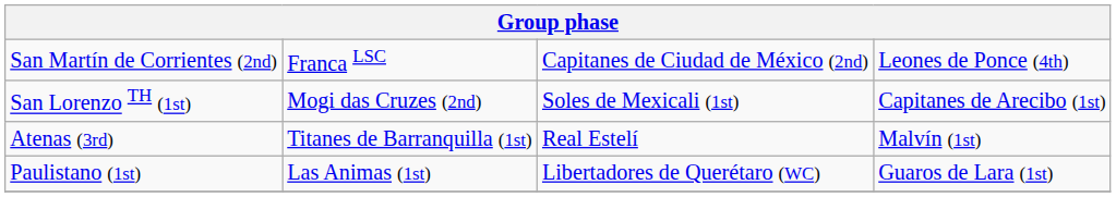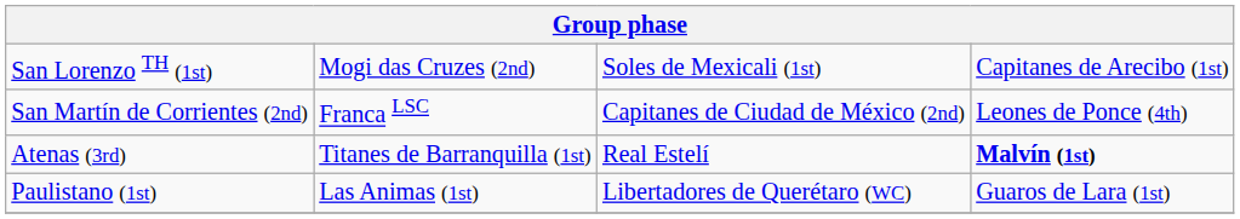 <table class="wikitable" style="white-space: nowrap;">
 <tr>
 <th colspan=4><a href='#'>Group phase</a></th>
+</tr>
+<tr>
+<td> <a href='#'>San Lorenzo</a> <sup><a href='#'>TH</a></sup> <small>(<a href='#'>1st</a>)</small></td>
+<td> <a href='#'>Mogi das Cruzes</a> <small>(<a href='#'>2nd</a>)</small></td>
+<td> <a href='#'>Soles de Mexicali</a> <small>(<a href='#'>1st</a>)</small></td>
+<td> <a href='#'>Capitanes de Arecibo</a> <small>(<a href='#'>1st</a>)</small></td>
 </tr>
 <tr>
 <td> <a href='#'>San Martín de Corrientes</a> <small>(<a href='#'>2nd</a>)</small></td>
 <td> <a href='#'>Franca</a>  <sup><a href='#'>LSC</a></sup></td>
 <td> <a href='#'>Capitanes de Ciudad de México</a> <small>(<a href='#'>2nd</a>)</small></td>
 <td> <a href='#'>Leones de Ponce</a> <small>(<a href='#'>4th</a>)</small></td>
 </tr>
 <tr>
-<td> <a href='#'>San Lorenzo</a> <sup><a href='#'>TH</a></sup> <small>(<a href='#'>1st</a>)</small></td>
-<td> <a href='#'>Mogi das Cruzes</a> <small>(<a href='#'>2nd</a>)</small></td>
-<td> <a href='#'>Soles de Mexicali</a> <small>(<a href='#'>1st</a>)</small></td>
-<td> <a href='#'>Capitanes de Arecibo</a> <small>(<a href='#'>1st</a>)</small></td>
-</tr>
-<tr>
 <td> <a href='#'>Atenas</a> <small>(<a href='#'>3rd</a>)</small></td>
 <td> <a href='#'>Titanes de Barranquilla</a> <small>(<a href='#'>1st</a>)</small></td>
 <td> <a href='#'>Real Estelí</a></td>
-<td> <a href='#'>Malvín</a> <small>(<a href='#'>1st</a>)</small></td>
+<td><strong> <a href='#'>Malvín</a> <small>(<a href='#'>1st</a>)</small></strong></td>
 </tr>
 <tr>
 <td> <a href='#'>Paulistano</a> <small>(<a href='#'>1st</a>)</small></td>
 <td> <a href='#'>Las Animas</a> <small>(<a href='#'>1st</a>)</small></td>
 <td> <a href='#'>Libertadores de Querétaro</a> <small>(<a href='#'>WC</a>)</small> </td>
 <td> <a href='#'>Guaros de Lara</a> <small>(<a href='#'>1st</a>)</small></td>
 </tr>
 <tr>
 </tr>
 </table>
